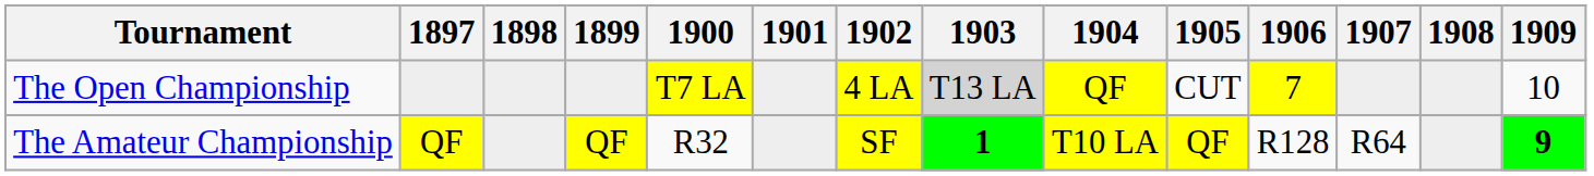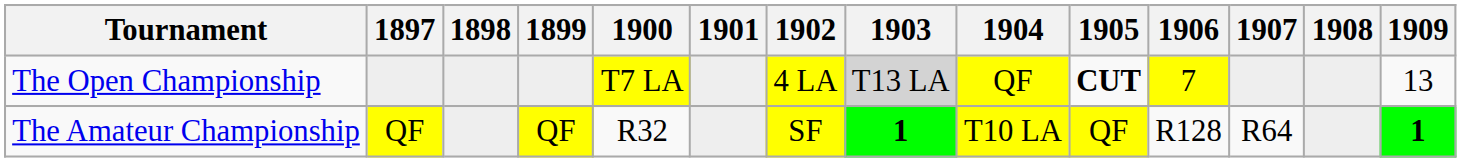 <table class="wikitable" style="font-size:95%;text-align:center;">
 <tr>
 <th>Tournament</th>
 <th>1897</th>
 <th>1898</th>
 <th>1899</th>
 <th>1900</th>
 <th>1901</th>
 <th>1902</th>
 <th>1903</th>
 <th>1904</th>
 <th>1905</th>
 <th>1906</th>
 <th>1907</th>
 <th>1908</th>
 <th>1909</th>
 </tr>
 <tr>
 <td align=left><a href='#'>The Open Championship</a></td>
 <td style="background:#eeeeee;"></td>
 <td style="background:#eeeeee;"></td>
 <td style="background:#eeeeee;"></td>
 <td style="background:yellow;">T7 <span>LA</span></td>
 <td style="background:#eeeeee;"></td>
 <td style="background:yellow;">4 <span>LA</span></td>
 <td style="background: lightgrey;">T13 <span>LA</span></td>
 <td style="background:yellow;">QF</td>
-<td>CUT</td>
+<td><strong>CUT</strong></td>
 <td style="background:yellow;">7</td>
 <td style="background:#eeeeee;"></td>
 <td style="background:#eeeeee;"></td>
-<td>10</td>
+<td>13</td>
 </tr>
 <tr>
 <td align=left><a href='#'>The Amateur Championship</a></td>
 <td style="background:yellow;">QF</td>
 <td style="background:#eeeeee;"></td>
 <td style="background:yellow;">QF</td>
 <td>R32</td>
 <td style="background:#eeeeee;"></td>
 <td style="background:yellow;">SF</td>
 <td style="background:lime;"><strong>1</strong></td>
 <td style="background:yellow;">T10 <span>LA</span></td>
 <td style="background:yellow;">QF</td>
 <td>R128</td>
 <td>R64</td>
 <td style="background:#eeeeee;"></td>
-<td style="background:lime;"><strong>9</strong></td>
+<td style="background:lime;"><strong>1</strong></td>
 </tr>
 </table>
